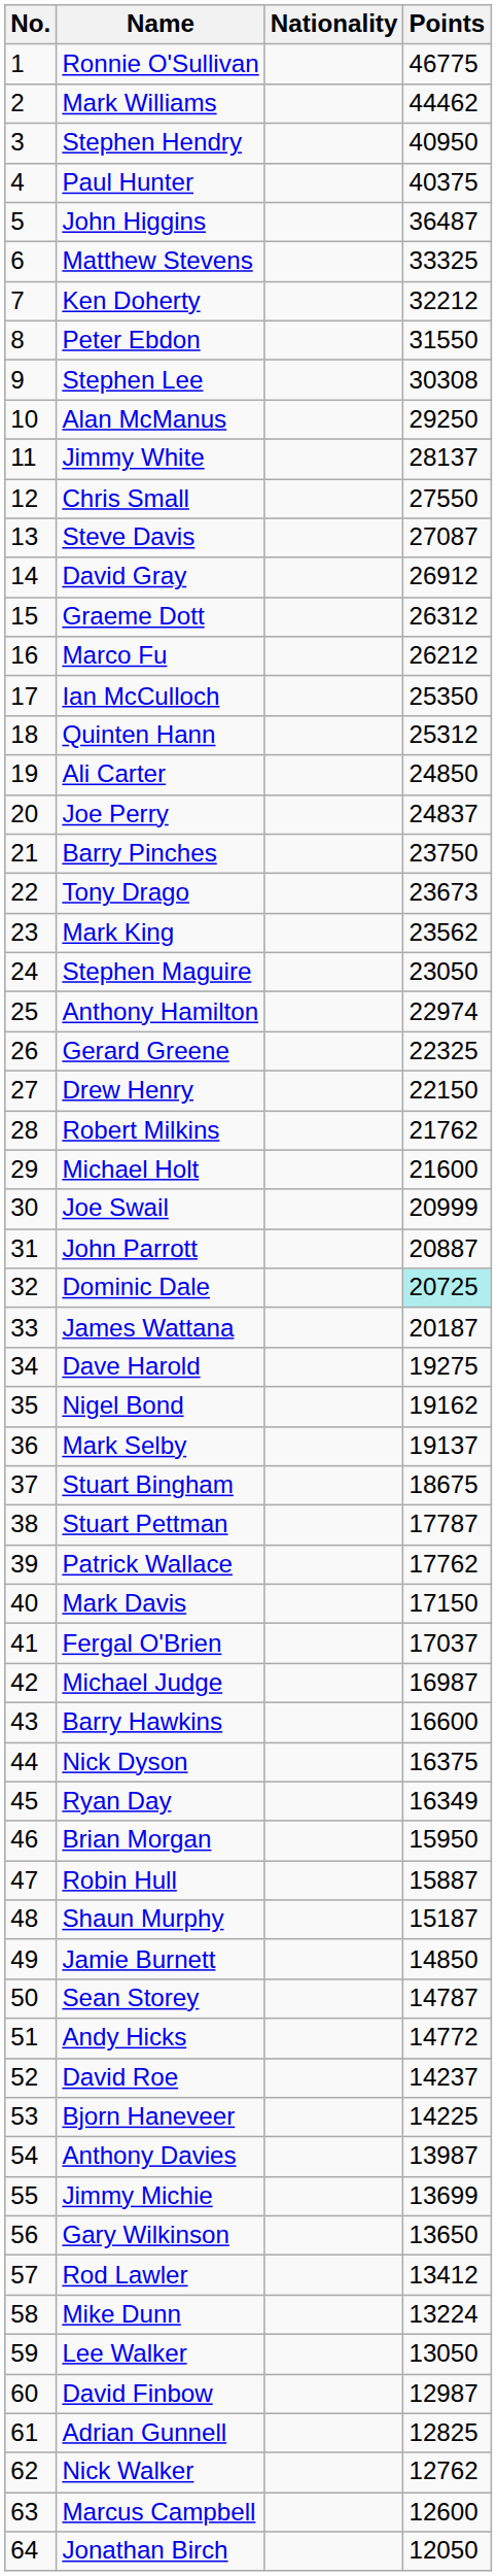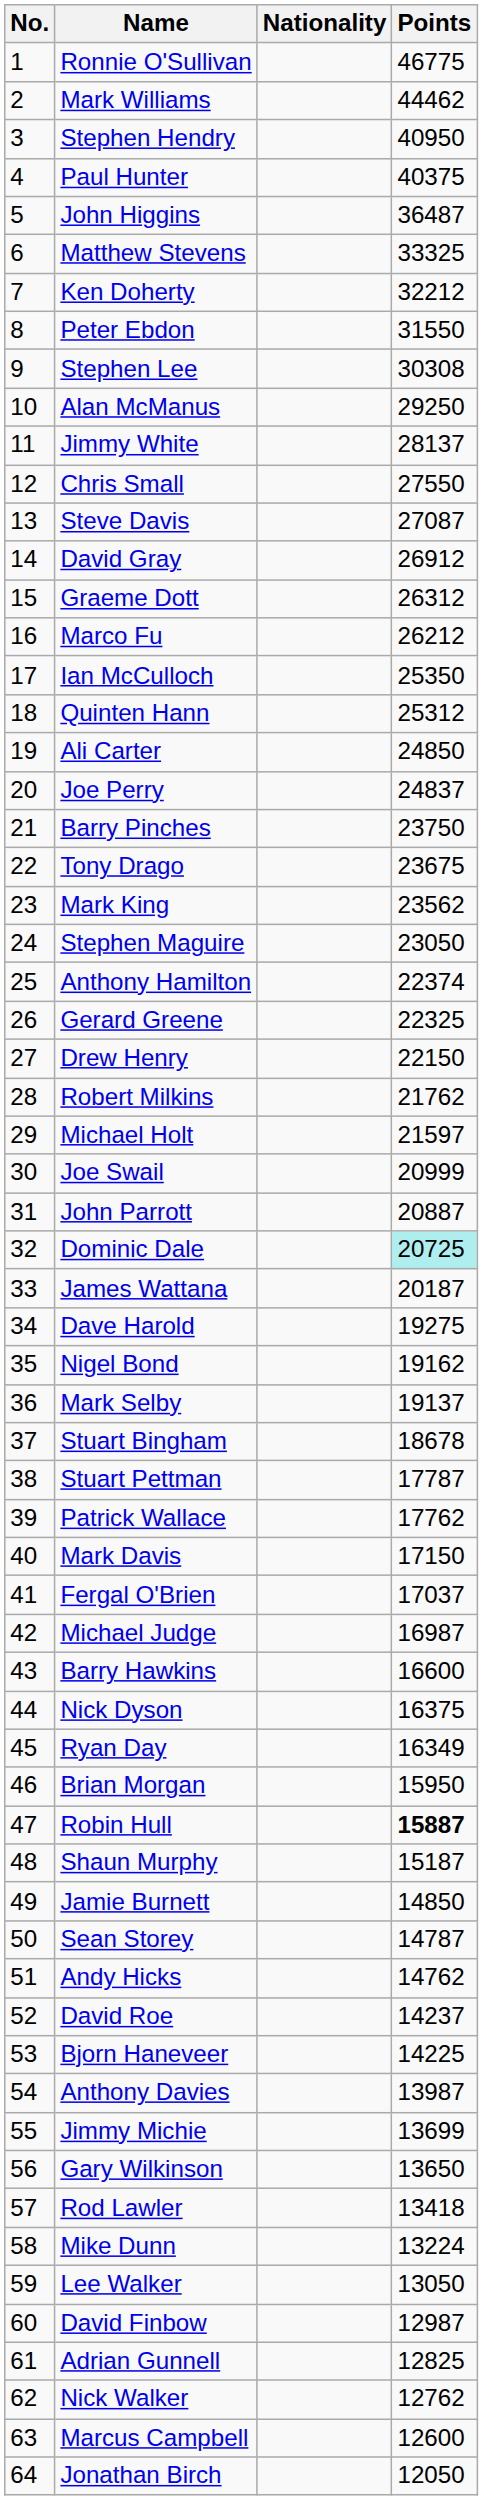 <table class="wikitable">
 <tr>
 <th>No.</th>
 <th align="left">Name</th>
 <th align="left">Nationality</th>
 <th align="left">Points</th>
 </tr>
 <tr>
 <td>1</td>
 <td><a href='#'>Ronnie O'Sullivan</a></td>
 <td></td>
 <td>46775</td>
 </tr>
 <tr>
 <td>2</td>
 <td><a href='#'>Mark Williams</a></td>
 <td></td>
 <td>44462</td>
 </tr>
 <tr>
 <td>3</td>
 <td><a href='#'>Stephen Hendry</a></td>
 <td></td>
 <td>40950</td>
 </tr>
 <tr>
 <td>4</td>
 <td><a href='#'>Paul Hunter</a></td>
 <td></td>
 <td>40375</td>
 </tr>
 <tr>
 <td>5</td>
 <td><a href='#'>John Higgins</a></td>
 <td></td>
 <td>36487</td>
 </tr>
 <tr>
 <td>6</td>
 <td><a href='#'>Matthew Stevens</a></td>
 <td></td>
 <td>33325</td>
 </tr>
 <tr>
 <td>7</td>
 <td><a href='#'>Ken Doherty</a></td>
 <td></td>
 <td>32212</td>
 </tr>
 <tr>
 <td>8</td>
 <td><a href='#'>Peter Ebdon</a></td>
 <td></td>
 <td>31550</td>
 </tr>
 <tr>
 <td>9</td>
 <td><a href='#'>Stephen Lee</a></td>
 <td></td>
 <td>30308</td>
 </tr>
 <tr>
 <td>10</td>
 <td><a href='#'>Alan McManus</a></td>
 <td></td>
 <td>29250</td>
 </tr>
 <tr>
 <td>11</td>
 <td><a href='#'>Jimmy White</a></td>
 <td></td>
 <td>28137</td>
 </tr>
 <tr>
 <td>12</td>
 <td><a href='#'>Chris Small</a></td>
 <td></td>
 <td>27550</td>
 </tr>
 <tr>
 <td>13</td>
 <td><a href='#'>Steve Davis</a></td>
 <td></td>
 <td>27087</td>
 </tr>
 <tr>
 <td>14</td>
 <td><a href='#'>David Gray</a></td>
 <td></td>
 <td>26912</td>
 </tr>
 <tr>
 <td>15</td>
 <td><a href='#'>Graeme Dott</a></td>
 <td></td>
 <td>26312</td>
 </tr>
 <tr>
 <td>16</td>
 <td><a href='#'>Marco Fu</a></td>
 <td></td>
 <td>26212</td>
 </tr>
 <tr>
 <td>17</td>
 <td><a href='#'>Ian McCulloch</a></td>
 <td></td>
 <td>25350</td>
 </tr>
 <tr>
 <td>18</td>
 <td><a href='#'>Quinten Hann</a></td>
 <td></td>
 <td>25312</td>
 </tr>
 <tr>
 <td>19</td>
 <td><a href='#'>Ali Carter</a></td>
 <td></td>
 <td>24850</td>
 </tr>
 <tr>
 <td>20</td>
 <td><a href='#'>Joe Perry</a></td>
 <td></td>
 <td>24837</td>
 </tr>
 <tr>
 <td>21</td>
 <td><a href='#'>Barry Pinches</a></td>
 <td></td>
 <td>23750</td>
 </tr>
 <tr>
 <td>22</td>
 <td><a href='#'>Tony Drago</a></td>
 <td></td>
-<td>23673</td>
+<td>23675</td>
 </tr>
 <tr>
 <td>23</td>
 <td><a href='#'>Mark King</a></td>
 <td></td>
 <td>23562</td>
 </tr>
 <tr>
 <td>24</td>
 <td><a href='#'>Stephen Maguire</a></td>
 <td></td>
 <td>23050</td>
 </tr>
 <tr>
 <td>25</td>
 <td><a href='#'>Anthony Hamilton</a></td>
 <td></td>
-<td>22974</td>
+<td>22374</td>
 </tr>
 <tr>
 <td>26</td>
 <td><a href='#'>Gerard Greene</a></td>
 <td></td>
 <td>22325</td>
 </tr>
 <tr>
 <td>27</td>
 <td><a href='#'>Drew Henry</a></td>
 <td></td>
 <td>22150</td>
 </tr>
 <tr>
 <td>28</td>
 <td><a href='#'>Robert Milkins</a></td>
 <td></td>
 <td>21762</td>
 </tr>
 <tr>
 <td>29</td>
 <td><a href='#'>Michael Holt</a></td>
 <td></td>
-<td>21600</td>
+<td>21597</td>
 </tr>
 <tr>
 <td>30</td>
 <td><a href='#'>Joe Swail</a></td>
 <td></td>
 <td>20999</td>
 </tr>
 <tr>
 <td>31</td>
 <td><a href='#'>John Parrott</a></td>
 <td></td>
 <td>20887</td>
 </tr>
 <tr>
 <td>32</td>
 <td><a href='#'>Dominic Dale</a></td>
 <td></td>
 <td style="background: paleturquoise;">20725</td>
 </tr>
 <tr>
 <td>33</td>
 <td><a href='#'>James Wattana</a></td>
 <td></td>
 <td>20187</td>
 </tr>
 <tr>
 <td>34</td>
 <td><a href='#'>Dave Harold</a></td>
 <td></td>
 <td>19275</td>
 </tr>
 <tr>
 <td>35</td>
 <td><a href='#'>Nigel Bond</a></td>
 <td></td>
 <td>19162</td>
 </tr>
 <tr>
 <td>36</td>
 <td><a href='#'>Mark Selby</a></td>
 <td></td>
 <td>19137</td>
 </tr>
 <tr>
 <td>37</td>
 <td><a href='#'>Stuart Bingham</a></td>
 <td></td>
-<td>18675</td>
+<td>18678</td>
 </tr>
 <tr>
 <td>38</td>
 <td><a href='#'>Stuart Pettman</a></td>
 <td></td>
 <td>17787</td>
 </tr>
 <tr>
 <td>39</td>
 <td><a href='#'>Patrick Wallace</a></td>
 <td></td>
 <td>17762</td>
 </tr>
 <tr>
 <td>40</td>
 <td><a href='#'>Mark Davis</a></td>
 <td></td>
 <td>17150</td>
 </tr>
 <tr>
 <td>41</td>
 <td><a href='#'>Fergal O'Brien</a></td>
 <td></td>
 <td>17037</td>
 </tr>
 <tr>
 <td>42</td>
 <td><a href='#'>Michael Judge</a></td>
 <td></td>
 <td>16987</td>
 </tr>
 <tr>
 <td>43</td>
 <td><a href='#'>Barry Hawkins</a></td>
 <td></td>
 <td>16600</td>
 </tr>
 <tr>
 <td>44</td>
 <td><a href='#'>Nick Dyson</a></td>
 <td></td>
 <td>16375</td>
 </tr>
 <tr>
 <td>45</td>
 <td><a href='#'>Ryan Day</a></td>
 <td></td>
 <td>16349</td>
 </tr>
 <tr>
 <td>46</td>
 <td><a href='#'>Brian Morgan</a></td>
 <td></td>
 <td>15950</td>
 </tr>
 <tr>
 <td>47</td>
 <td><a href='#'>Robin Hull</a></td>
 <td></td>
-<td>15887</td>
+<td><strong>15887</strong></td>
 </tr>
 <tr>
 <td>48</td>
 <td><a href='#'>Shaun Murphy</a></td>
 <td></td>
 <td>15187</td>
 </tr>
 <tr>
 <td>49</td>
 <td><a href='#'>Jamie Burnett</a></td>
 <td></td>
 <td>14850</td>
 </tr>
 <tr>
 <td>50</td>
 <td><a href='#'>Sean Storey</a></td>
 <td></td>
 <td>14787</td>
 </tr>
 <tr>
 <td>51</td>
 <td><a href='#'>Andy Hicks</a></td>
 <td></td>
-<td>14772</td>
+<td>14762</td>
 </tr>
 <tr>
 <td>52</td>
 <td><a href='#'>David Roe</a></td>
 <td></td>
 <td>14237</td>
 </tr>
 <tr>
 <td>53</td>
 <td><a href='#'>Bjorn Haneveer</a></td>
 <td></td>
 <td>14225</td>
 </tr>
 <tr>
 <td>54</td>
 <td><a href='#'>Anthony Davies</a></td>
 <td></td>
 <td>13987</td>
 </tr>
 <tr>
 <td>55</td>
 <td><a href='#'>Jimmy Michie</a></td>
 <td></td>
 <td>13699</td>
 </tr>
 <tr>
 <td>56</td>
 <td><a href='#'>Gary Wilkinson</a></td>
 <td></td>
 <td>13650</td>
 </tr>
 <tr>
 <td>57</td>
 <td><a href='#'>Rod Lawler</a></td>
 <td></td>
-<td>13412</td>
+<td>13418</td>
 </tr>
 <tr>
 <td>58</td>
 <td><a href='#'>Mike Dunn</a></td>
 <td></td>
 <td>13224</td>
 </tr>
 <tr>
 <td>59</td>
 <td><a href='#'>Lee Walker</a></td>
 <td></td>
 <td>13050</td>
 </tr>
 <tr>
 <td>60</td>
 <td><a href='#'>David Finbow</a></td>
 <td></td>
 <td>12987</td>
 </tr>
 <tr>
 <td>61</td>
 <td><a href='#'>Adrian Gunnell</a></td>
 <td></td>
 <td>12825</td>
 </tr>
 <tr>
 <td>62</td>
 <td><a href='#'>Nick Walker</a></td>
 <td></td>
 <td>12762</td>
 </tr>
 <tr>
 <td>63</td>
 <td><a href='#'>Marcus Campbell</a></td>
 <td></td>
 <td>12600</td>
 </tr>
 <tr>
 <td>64</td>
 <td><a href='#'>Jonathan Birch</a></td>
 <td></td>
 <td>12050</td>
 </tr>
 </table>
